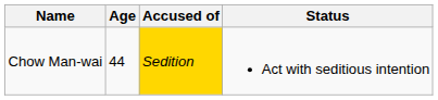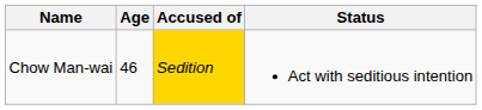 <table class="wikitable">
 <tr>
 <th>Name</th>
 <th>Age</th>
 <th>Accused of</th>
 <th>Status</th>
 </tr>
 <tr>
 <td>Chow Man-wai</td>
-<td>44</td>
+<td>46</td>
 <td style="background: gold;"><em>Sedition</em></td>
 <td><br><ul><li>Act with seditious intention</li></ul></td>
 </tr>
 </table>
